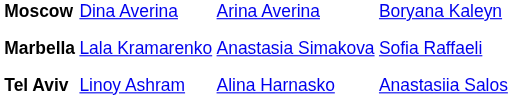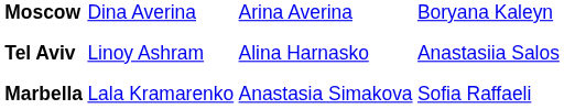 <table>
 <tr>
 <th scope=row style="text-align:left">Moscow</th>
 <td style="height:30px;"> <a href='#'>Dina Averina</a></td>
 <td style="height:30px;"> <a href='#'>Arina Averina</a></td>
 <td style="height:30px;"> <a href='#'>Boryana Kaleyn</a></td>
 </tr>
 <tr>
+<th scope=row style="text-align:left">Tel Aviv</th>
+<td style="height:30px;"> <a href='#'>Linoy Ashram</a></td>
+<td style="height:30px;"> <a href='#'>Alina Harnasko</a></td>
+<td style="height:30px;"> <a href='#'>Anastasiia Salos</a></td>
+</tr>
+<tr>
 <th scope=row style="text-align:left">Marbella</th>
 <td style="height:30px;"> <a href='#'>Lala Kramarenko</a></td>
 <td style="height:30px;"> <a href='#'>Anastasia Simakova</a></td>
 <td style="height:30px;"> <a href='#'>Sofia Raffaeli</a></td>
 </tr>
 <tr>
-<th scope=row style="text-align:left">Tel Aviv</th>
-<td style="height:30px;"> <a href='#'>Linoy Ashram</a></td>
-<td style="height:30px;"> <a href='#'>Alina Harnasko</a></td>
-<td style="height:30px;"> <a href='#'>Anastasiia Salos</a></td>
-</tr>
-<tr>
 </tr>
 </table>
